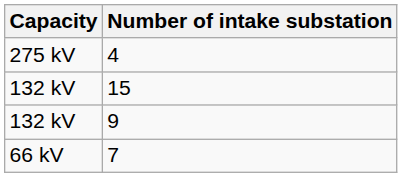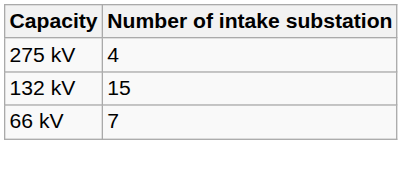 <table class="wikitable">
 <tr>
 <th>Capacity</th>
 <th>Number of intake substation</th>
 </tr>
 <tr>
 <td>275 kV</td>
 <td>4</td>
 </tr>
 <tr>
 <td>132 kV</td>
 <td>15</td>
 </tr>
 <tr>
-<td>132 kV</td>
-<td>9</td>
-</tr>
-<tr>
 <td>66 kV</td>
 <td>7</td>
 </tr>
 </table>
